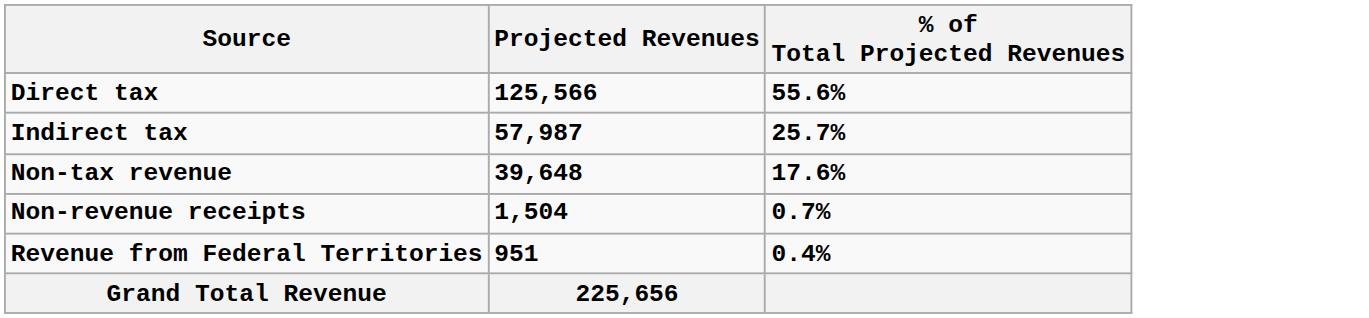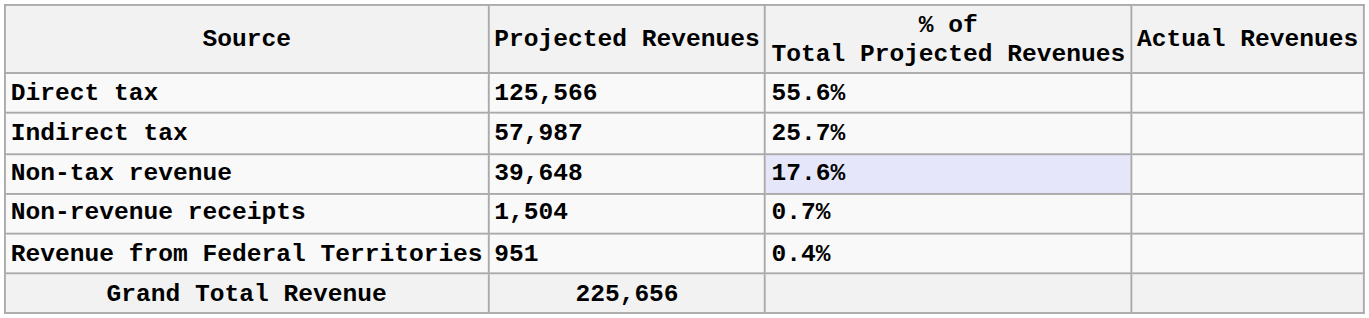 <table class="wikitable">
 <tr>
 <th>Source</th>
 <th>Projected Revenues</th>
 <th>% of <br>Total Projected Revenues</th>
+<th>Actual Revenues</th>
 </tr>
 <tr>
 <td><strong>Direct tax</strong><br></td>
 <td valign=top><strong>125,566</strong><br></td>
 <td valign=top><strong>55.6%</strong><br></td>
+<td></td>
 </tr>
 <tr>
 <td valign=top><strong>Indirect tax</strong><br></td>
 <td valign=top><strong>57,987</strong><br></td>
 <td valign=top><strong>25.7%</strong><br></td>
+<td></td>
 </tr>
 <tr>
 <td><strong>Non-tax revenue</strong><br></td>
 <td><strong>39,648</strong><br></td>
-<td valign=top><strong>17.6%</strong><br></td>
+<td valign=top style="background: lavender;"><strong>17.6%</strong><br></td>
+<td></td>
 </tr>
 <tr>
 <td><strong>Non-revenue receipts</strong></td>
 <td><strong>1,504</strong></td>
 <td><strong>0.7%</strong></td>
+<td></td>
 </tr>
 <tr>
 <td><strong>Revenue from Federal Territories</strong></td>
 <td><strong>951</strong></td>
 <td><strong>0.4%</strong></td>
+<td></td>
 </tr>
 <tr>
 <th align=right>Grand Total Revenue</th>
 <th>225,656</th>
 <th></th>
+<th></th>
 </tr>
 </table>
